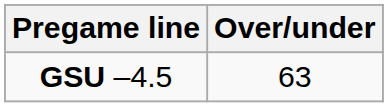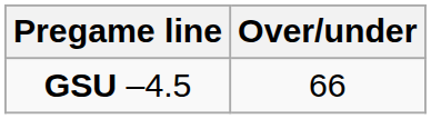 <table class="wikitable">
 <tr align="center">
 <th style=>Pregame line</th>
 <th style=>Over/under</th>
 </tr>
 <tr align="center">
 <td><strong>GSU</strong> –4.5</td>
-<td>63</td>
+<td>66</td>
 </tr>
 </table>
